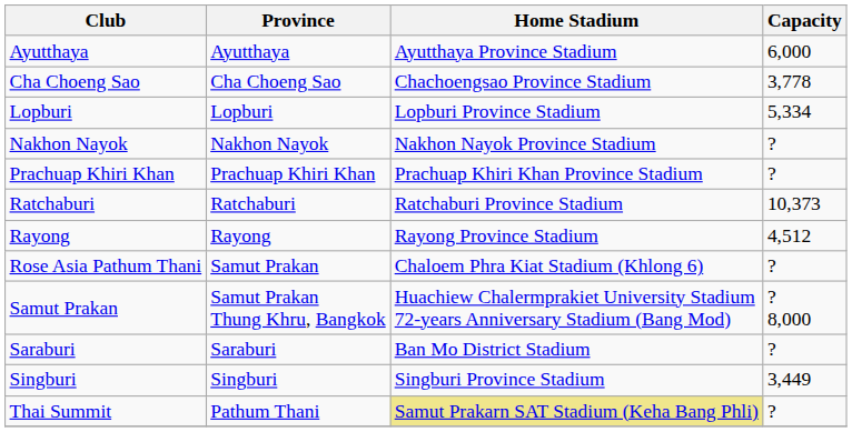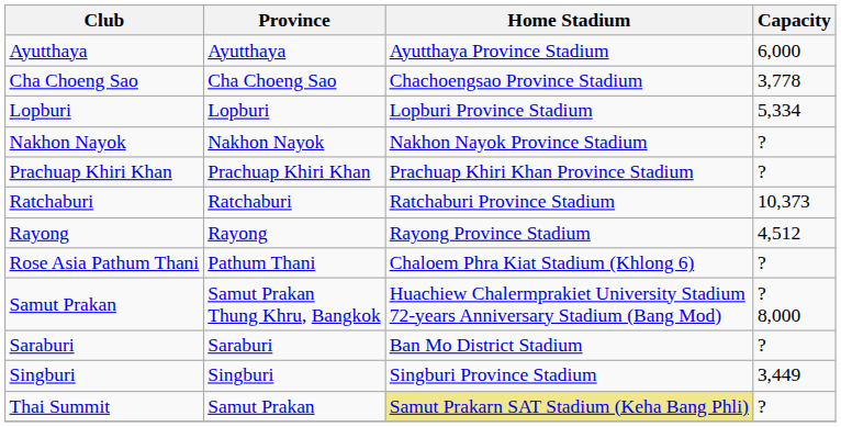 <table class="wikitable">
 <tr>
 <th>Club</th>
 <th>Province</th>
 <th>Home Stadium</th>
 <th>Capacity</th>
 </tr>
 <tr>
 <td><a href='#'>Ayutthaya</a></td>
 <td><a href='#'>Ayutthaya</a></td>
 <td><a href='#'>Ayutthaya Province Stadium</a></td>
 <td>6,000</td>
 </tr>
 <tr>
 <td><a href='#'>Cha Choeng Sao</a></td>
 <td><a href='#'>Cha Choeng Sao</a></td>
 <td><a href='#'>Chachoengsao Province Stadium</a></td>
 <td>3,778</td>
 </tr>
 <tr>
 <td><a href='#'>Lopburi</a></td>
 <td><a href='#'>Lopburi</a></td>
 <td><a href='#'>Lopburi Province Stadium</a></td>
 <td>5,334</td>
 </tr>
 <tr>
 <td><a href='#'>Nakhon Nayok</a></td>
 <td><a href='#'>Nakhon Nayok</a></td>
 <td><a href='#'>Nakhon Nayok Province Stadium</a></td>
 <td>?</td>
 </tr>
 <tr>
 <td><a href='#'>Prachuap Khiri Khan</a></td>
 <td><a href='#'>Prachuap Khiri Khan</a></td>
 <td><a href='#'>Prachuap Khiri Khan Province Stadium</a></td>
 <td>?</td>
 </tr>
 <tr>
 <td><a href='#'>Ratchaburi</a></td>
 <td><a href='#'>Ratchaburi</a></td>
 <td><a href='#'>Ratchaburi Province Stadium</a></td>
 <td>10,373</td>
 </tr>
 <tr>
 <td><a href='#'>Rayong</a></td>
 <td><a href='#'>Rayong</a></td>
 <td><a href='#'>Rayong Province Stadium</a></td>
 <td>4,512</td>
 </tr>
 <tr>
 <td><a href='#'>Rose Asia Pathum Thani</a></td>
-<td><a href='#'>Samut Prakan</a></td>
+<td><a href='#'>Pathum Thani</a></td>
 <td><a href='#'>Chaloem Phra Kiat Stadium (Khlong 6)</a></td>
 <td>?</td>
 </tr>
 <tr>
 <td><a href='#'>Samut Prakan</a></td>
 <td><a href='#'>Samut Prakan</a><br><a href='#'>Thung Khru</a>, <a href='#'>Bangkok</a></td>
 <td><a href='#'>Huachiew Chalermprakiet University Stadium</a><br><a href='#'>72-years Anniversary Stadium (Bang Mod)</a></td>
 <td>?<br>8,000</td>
 </tr>
 <tr>
 <td><a href='#'>Saraburi</a></td>
 <td><a href='#'>Saraburi</a></td>
 <td><a href='#'>Ban Mo District Stadium</a></td>
 <td>?</td>
 </tr>
 <tr>
 <td><a href='#'>Singburi</a></td>
 <td><a href='#'>Singburi</a></td>
 <td><a href='#'>Singburi Province Stadium</a></td>
 <td>3,449</td>
 </tr>
 <tr>
 <td><a href='#'>Thai Summit</a></td>
-<td><a href='#'>Pathum Thani</a></td>
+<td><a href='#'>Samut Prakan</a></td>
 <td style="background: khaki;"><a href='#'>Samut Prakarn SAT Stadium (Keha Bang Phli)</a></td>
 <td>?</td>
 </tr>
 <tr>
 </tr>
 </table>
